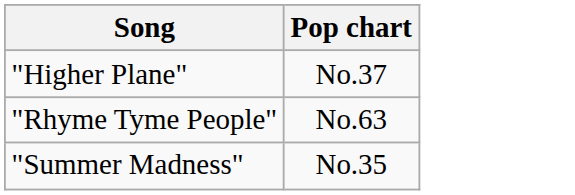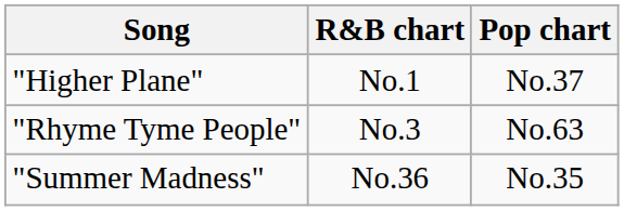 <table class="wikitable">
 <tr>
 <th>Song</th>
+<th>R&B chart</th>
 <th>Pop chart</th>
 </tr>
 <tr>
 <td>"Higher Plane"</td>
+<td align="center">No.1</td>
 <td align="center">No.37</td>
 </tr>
 <tr>
 <td>"Rhyme Tyme People"</td>
+<td align="center">No.3</td>
 <td align="center">No.63</td>
 </tr>
 <tr>
 <td>"Summer Madness"</td>
+<td align="center">No.36</td>
 <td align="center">No.35</td>
 </tr>
 </table>
